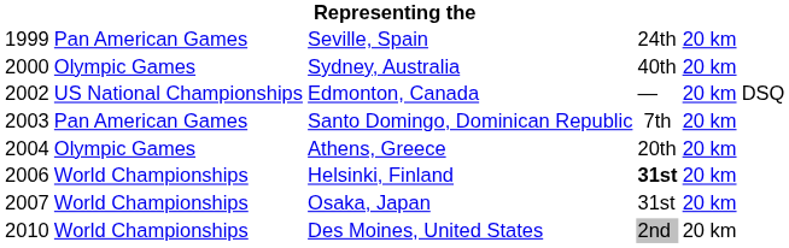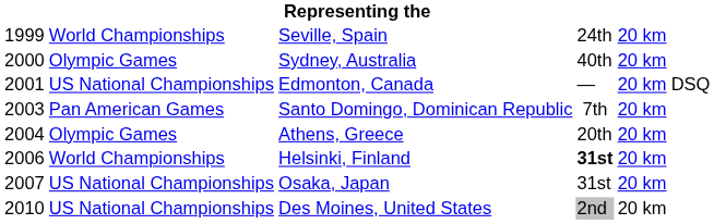 <table>
 <tr>
 <th colspan="6">Representing the </th>
 </tr>
 <tr>
 <td>1999</td>
-<td><a href='#'>Pan American Games</a></td>
+<td><a href='#'>World Championships</a></td>
 <td><a href='#'>Seville, Spain</a></td>
 <td>24th</td>
 <td><a href='#'>20 km</a></td>
 <td></td>
 </tr>
 <tr>
 <td>2000</td>
 <td><a href='#'>Olympic Games</a></td>
 <td><a href='#'>Sydney, Australia</a></td>
 <td>40th</td>
 <td><a href='#'>20 km</a></td>
 <td></td>
 </tr>
 <tr>
-<td>2002</td>
+<td>2001</td>
 <td><a href='#'>US National Championships</a></td>
 <td><a href='#'>Edmonton, Canada</a></td>
 <td>—</td>
 <td><a href='#'>20 km</a></td>
 <td>DSQ</td>
 </tr>
 <tr>
 <td>2003</td>
 <td><a href='#'>Pan American Games</a></td>
 <td><a href='#'>Santo Domingo, Dominican Republic</a></td>
 <td align="center">7th</td>
 <td><a href='#'>20 km</a></td>
 <td></td>
 </tr>
 <tr>
 <td>2004</td>
 <td><a href='#'>Olympic Games</a></td>
 <td><a href='#'>Athens, Greece</a></td>
 <td>20th</td>
 <td><a href='#'>20 km</a></td>
 <td></td>
 </tr>
 <tr>
 <td>2006</td>
 <td><a href='#'>World Championships</a></td>
 <td><a href='#'>Helsinki, Finland</a></td>
 <td><strong>31st</strong></td>
 <td><a href='#'>20 km</a></td>
 <td></td>
 </tr>
 <tr>
 <td>2007</td>
-<td><a href='#'>World Championships</a></td>
+<td><a href='#'>US National Championships</a></td>
 <td><a href='#'>Osaka, Japan</a></td>
 <td>31st</td>
 <td><a href='#'>20 km</a></td>
 <td></td>
 </tr>
 <tr>
 <td>2010</td>
-<td><a href='#'>World Championships</a></td>
+<td><a href='#'>US National Championships</a></td>
 <td><a href='#'>Des Moines, United States</a></td>
 <td bgcolor="silver">2nd</td>
 <td>20 km</td>
 <td></td>
 </tr>
 </table>
